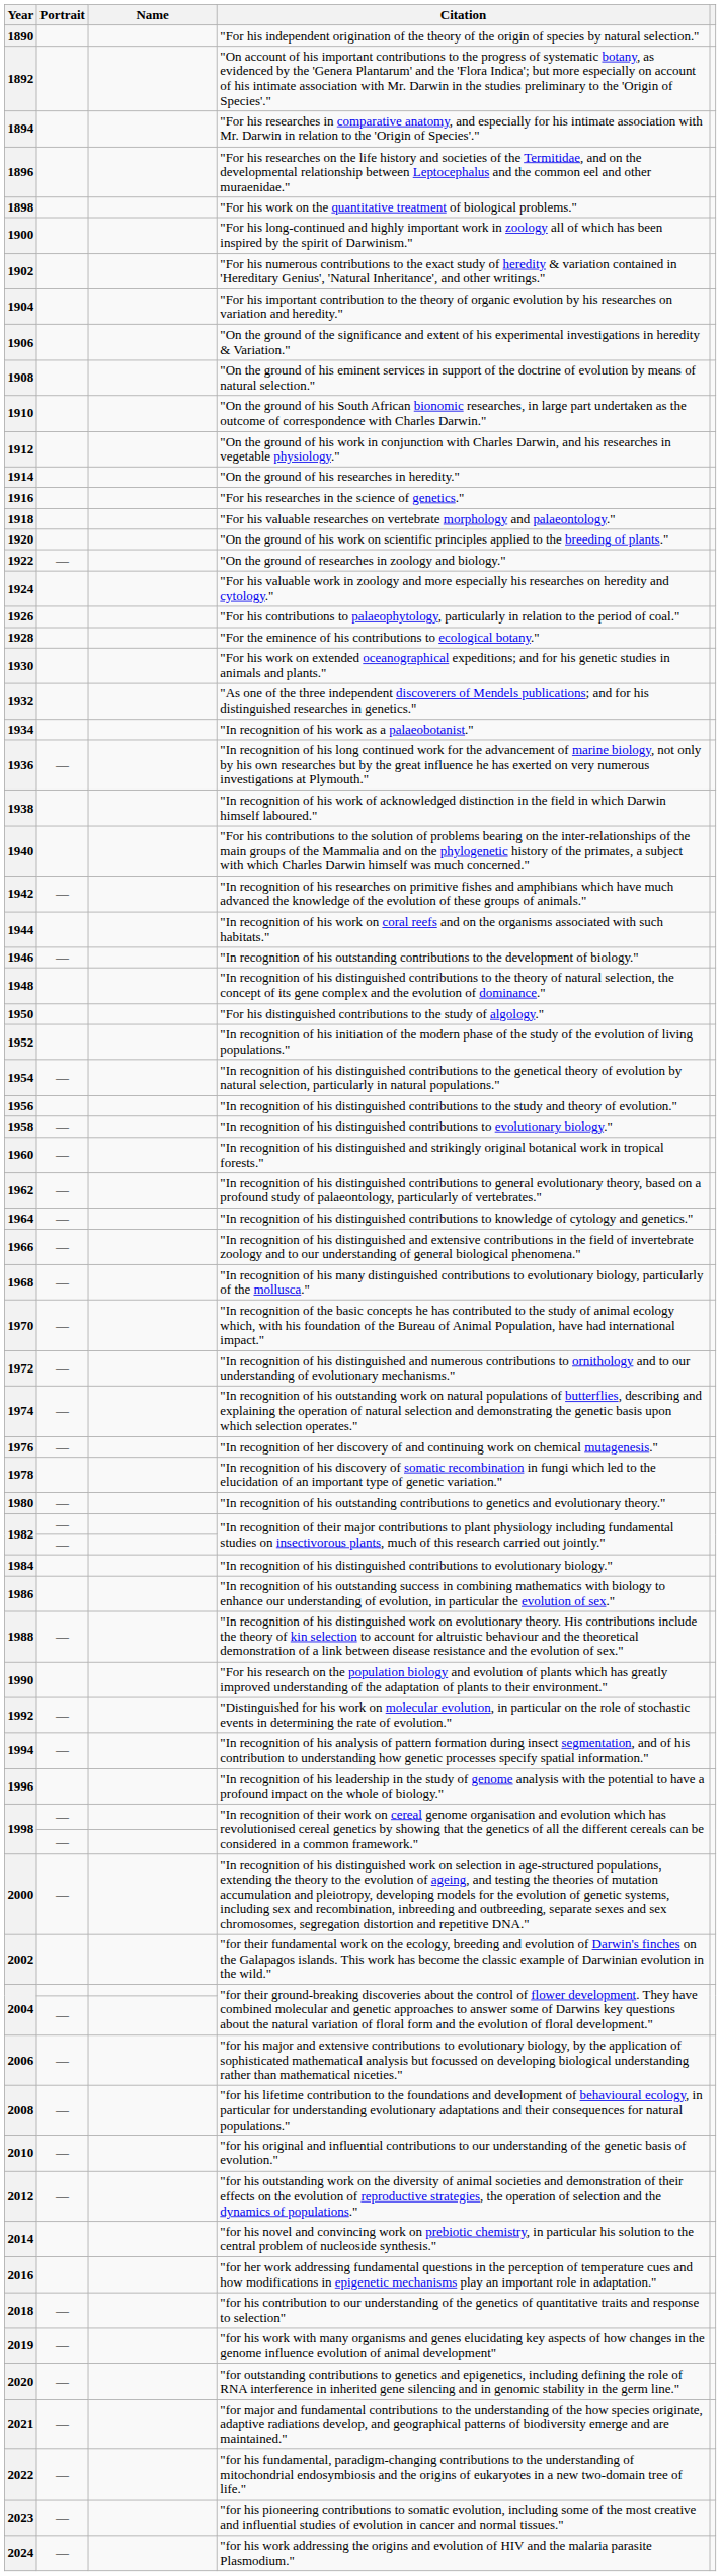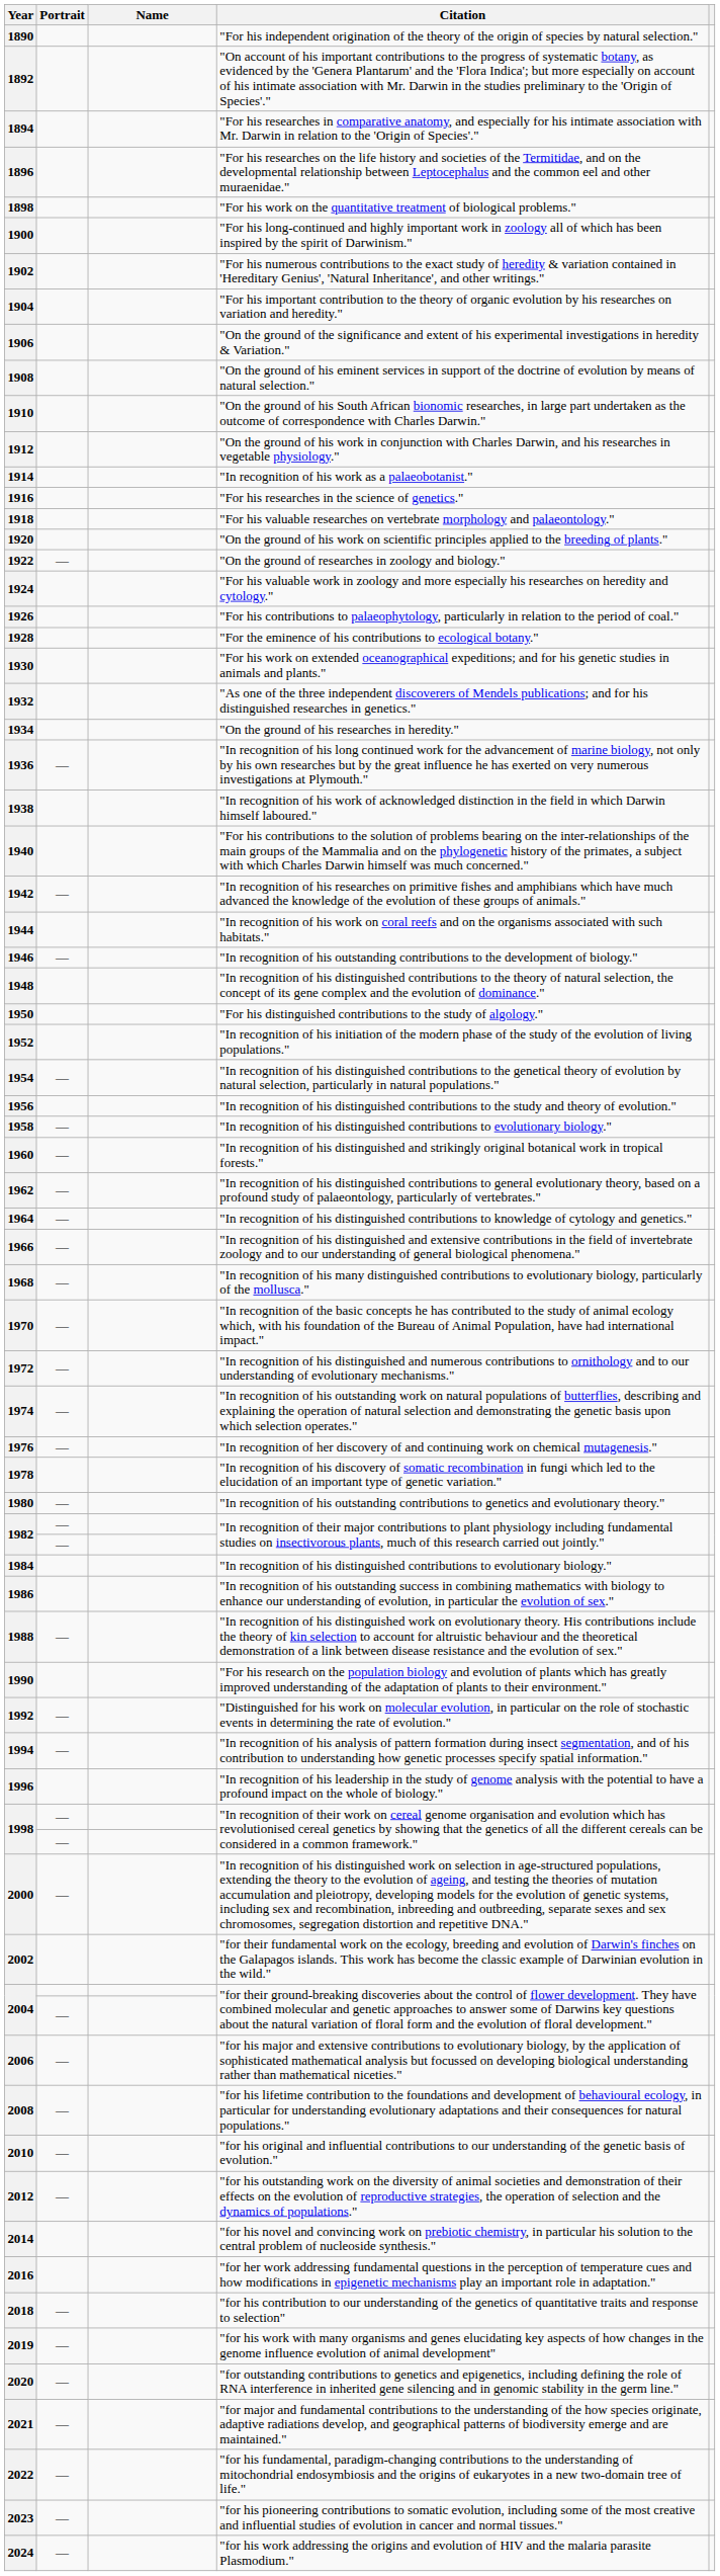 <table class="wikitable sortable plainrowheaders" border="1" style="text-align:center">
 <tr>
 <th scope=col>Year</th>
 <th scope=col class="unsortable">Portrait</th>
 <th scope=col width=150px>Name</th>
 <th scope=col class="unsortable">Citation</th>
 <th scope=col class="unsortable"></th>
 </tr>
 <tr>
 <th scope=row>1890</th>
 <td></td>
 <td></td>
 <td align=left>"For his independent origination of the theory of the origin of species by natural selection."</td>
 <td></td>
 </tr>
 <tr>
 <th scope=row>1892</th>
 <td></td>
 <td></td>
 <td align=left>"On account of his important contributions to the progress of systematic <a href='#'>botany</a>, as evidenced by the 'Genera Plantarum' and the 'Flora Indica'; but more especially on account of his intimate association with Mr. Darwin in the studies preliminary to the 'Origin of Species'."</td>
 <td></td>
 </tr>
 <tr>
 <th scope=row>1894</th>
 <td></td>
 <td></td>
 <td align=left>"For his researches in <a href='#'>comparative anatomy</a>, and especially for his intimate association with Mr. Darwin in relation to the 'Origin of Species'."</td>
 <td></td>
 </tr>
 <tr>
 <th scope=row>1896</th>
 <td></td>
 <td></td>
 <td align=left>"For his researches on the life history and societies of the <a href='#'>Termitidae</a>, and on the developmental relationship between <a href='#'>Leptocephalus</a> and the common eel and other muraenidae."</td>
 <td></td>
 </tr>
 <tr>
 <th scope=row>1898</th>
 <td></td>
 <td></td>
 <td align=left>"For his work on the <a href='#'>quantitative treatment</a> of biological problems."</td>
 <td></td>
 </tr>
 <tr>
 <th scope=row>1900</th>
 <td></td>
 <td></td>
 <td align=left>"For his long-continued and highly important work in <a href='#'>zoology</a> all of which has been inspired by the spirit of Darwinism."</td>
 <td></td>
 </tr>
 <tr>
 <th scope=row>1902</th>
 <td></td>
 <td></td>
 <td align=left>"For his numerous contributions to the exact study of <a href='#'>heredity</a> & variation contained in 'Hereditary Genius', 'Natural Inheritance', and other writings."</td>
 <td></td>
 </tr>
 <tr>
 <th scope=row>1904</th>
 <td></td>
 <td></td>
 <td align=left>"For his important contribution to the theory of organic evolution by his researches on variation and heredity."</td>
 <td></td>
 </tr>
 <tr>
 <th scope=row>1906</th>
 <td></td>
 <td></td>
 <td align=left>"On the ground of the significance and extent of his experimental investigations in heredity & Variation."</td>
 <td></td>
 </tr>
 <tr>
 <th scope=row>1908</th>
 <td></td>
 <td></td>
 <td align=left>"On the ground of his eminent services in support of the doctrine of evolution by means of natural selection."</td>
 <td></td>
 </tr>
 <tr>
 <th scope=row>1910</th>
 <td></td>
 <td></td>
 <td align=left>"On the ground of his South African <a href='#'>bionomic</a> researches, in large part undertaken as the outcome of correspondence with Charles Darwin."</td>
 <td></td>
 </tr>
 <tr>
 <th scope=row>1912</th>
 <td></td>
 <td></td>
 <td align=left>"On the ground of his work in conjunction with Charles Darwin, and his researches in vegetable <a href='#'>physiology</a>."</td>
 <td></td>
 </tr>
 <tr>
 <th scope=row>1914</th>
 <td></td>
 <td></td>
-<td align=left>"On the ground of his researches in heredity."</td>
+<td align=left>"In recognition of his work as a <a href='#'>palaeobotanist</a>."</td>
 <td></td>
 </tr>
 <tr>
 <th scope=row>1916</th>
 <td></td>
 <td></td>
 <td align=left>"For his researches in the science of <a href='#'>genetics</a>."</td>
 <td></td>
 </tr>
 <tr>
 <th scope=row>1918</th>
 <td></td>
 <td></td>
 <td align=left>"For his valuable researches on vertebrate <a href='#'>morphology</a> and <a href='#'>palaeontology</a>."</td>
 <td></td>
 </tr>
 <tr>
 <th scope=row>1920</th>
 <td></td>
 <td></td>
 <td align=left>"On the ground of his work on scientific principles applied to the <a href='#'>breeding of plants</a>."</td>
 <td></td>
 </tr>
 <tr>
 <th scope=row>1922</th>
 <td>—</td>
 <td></td>
 <td align=left>"On the ground of researches in zoology and biology."</td>
 <td></td>
 </tr>
 <tr>
 <th scope=row>1924</th>
 <td></td>
 <td></td>
 <td align=left>"For his valuable work in zoology and more especially his researches on heredity and <a href='#'>cytology</a>."</td>
 <td></td>
 </tr>
 <tr>
 <th scope=row>1926</th>
 <td></td>
 <td></td>
 <td align=left>"For his contributions to <a href='#'>palaeophytology</a>, particularly in relation to the period of coal."</td>
 <td></td>
 </tr>
 <tr>
 <th scope=row>1928</th>
 <td></td>
 <td></td>
 <td align=left>"For the eminence of his contributions to <a href='#'>ecological botany</a>."</td>
 <td></td>
 </tr>
 <tr>
 <th scope=row>1930</th>
 <td></td>
 <td></td>
 <td align=left>"For his work on extended <a href='#'>oceanographical</a> expeditions; and for his genetic studies in animals and plants."</td>
 <td></td>
 </tr>
 <tr>
 <th scope=row>1932</th>
 <td></td>
 <td></td>
 <td align=left>"As one of the three independent <a href='#'>discoverers of Mendels publications</a>; and for his distinguished researches in genetics."</td>
 <td></td>
 </tr>
 <tr>
 <th scope=row>1934</th>
 <td></td>
 <td></td>
-<td align=left>"In recognition of his work as a <a href='#'>palaeobotanist</a>."</td>
+<td align=left>"On the ground of his researches in heredity."</td>
 <td></td>
 </tr>
 <tr>
 <th scope=row>1936</th>
 <td>—</td>
 <td></td>
 <td align=left>"In recognition of his long continued work for the advancement of <a href='#'>marine biology</a>, not only by his own researches but by the great influence he has exerted on very numerous investigations at Plymouth."</td>
 <td></td>
 </tr>
 <tr>
 <th scope=row>1938</th>
 <td></td>
 <td></td>
 <td align=left>"In recognition of his work of acknowledged distinction in the field in which Darwin himself laboured."</td>
 <td></td>
 </tr>
 <tr>
 <th scope=row>1940</th>
 <td></td>
 <td></td>
 <td align=left>"For his contributions to the solution of problems bearing on the inter-relationships of the main groups of the Mammalia and on the <a href='#'>phylogenetic</a> history of the primates, a subject with which Charles Darwin himself was much concerned."</td>
 <td></td>
 </tr>
 <tr>
 <th scope=row>1942</th>
 <td>—</td>
 <td></td>
 <td align=left>"In recognition of his researches on primitive fishes and amphibians which have much advanced the knowledge of the evolution of these groups of animals."</td>
 <td></td>
 </tr>
 <tr>
 <th scope=row>1944</th>
 <td></td>
 <td></td>
 <td align=left>"In recognition of his work on <a href='#'>coral reefs</a> and on the organisms associated with such habitats."</td>
 <td></td>
 </tr>
 <tr>
 <th scope=row>1946</th>
 <td>—</td>
 <td></td>
 <td align=left>"In recognition of his outstanding contributions to the development of biology."</td>
 <td></td>
 </tr>
 <tr>
 <th scope=row>1948</th>
 <td></td>
 <td></td>
 <td align=left>"In recognition of his distinguished contributions to the theory of natural selection, the concept of its gene complex and the evolution of <a href='#'>dominance</a>."</td>
 <td></td>
 </tr>
 <tr>
 <th scope=row>1950</th>
 <td></td>
 <td></td>
 <td align=left>"For his distinguished contributions to the study of <a href='#'>algology</a>."</td>
 <td></td>
 </tr>
 <tr>
 <th scope=row>1952</th>
 <td></td>
 <td></td>
 <td align=left>"In recognition of his initiation of the modern phase of the study of the evolution of living populations."</td>
 <td></td>
 </tr>
 <tr>
 <th scope=row>1954</th>
 <td>—</td>
 <td></td>
 <td align=left>"In recognition of his distinguished contributions to the genetical theory of evolution by natural selection, particularly in natural populations."</td>
 <td></td>
 </tr>
 <tr>
 <th scope=row>1956</th>
 <td></td>
 <td></td>
 <td align=left>"In recognition of his distinguished contributions to the study and theory of evolution."</td>
 <td></td>
 </tr>
 <tr>
 <th scope=row>1958</th>
 <td>—</td>
 <td></td>
 <td align=left>"In recognition of his distinguished contributions to <a href='#'>evolutionary biology</a>."</td>
 <td></td>
 </tr>
 <tr>
 <th scope=row>1960</th>
 <td>—</td>
 <td></td>
 <td align=left>"In recognition of his distinguished and strikingly original botanical work in tropical forests."</td>
 <td></td>
 </tr>
 <tr>
 <th scope=row>1962</th>
 <td>—</td>
 <td></td>
 <td align=left>"In recognition of his distinguished contributions to general evolutionary theory, based on a profound study of palaeontology, particularly of vertebrates."</td>
 <td></td>
 </tr>
 <tr>
 <th scope=row>1964</th>
 <td>—</td>
 <td></td>
 <td align=left>"In recognition of his distinguished contributions to knowledge of cytology and genetics."</td>
 <td></td>
 </tr>
 <tr>
 <th scope=row>1966</th>
 <td>—</td>
 <td></td>
 <td align=left>"In recognition of his distinguished and extensive contributions in the field of invertebrate zoology and to our understanding of general biological phenomena."</td>
 <td></td>
 </tr>
 <tr>
 <th scope=row>1968</th>
 <td>—</td>
 <td></td>
 <td align=left>"In recognition of his many distinguished contributions to evolutionary biology, particularly of the <a href='#'>mollusca</a>."</td>
 <td></td>
 </tr>
 <tr>
 <th scope=row>1970</th>
 <td>—</td>
 <td></td>
 <td align=left>"In recognition of the basic concepts he has contributed to the study of animal ecology which, with his foundation of the Bureau of Animal Population, have had international impact."</td>
 <td></td>
 </tr>
 <tr>
 <th scope=row>1972</th>
 <td>—</td>
 <td></td>
 <td align=left>"In recognition of his distinguished and numerous contributions to <a href='#'>ornithology</a> and to our understanding of evolutionary mechanisms."</td>
 <td></td>
 </tr>
 <tr>
 <th scope=row>1974</th>
 <td>—</td>
 <td></td>
 <td align=left>"In recognition of his outstanding work on natural populations of <a href='#'>butterflies</a>, describing and explaining the operation of natural selection and demonstrating the genetic basis upon which selection operates."</td>
 <td></td>
 </tr>
 <tr>
 <th scope=row>1976</th>
 <td>—</td>
 <td></td>
 <td align=left>"In recognition of her discovery of and continuing work on chemical <a href='#'>mutagenesis</a>."</td>
 <td></td>
 </tr>
 <tr>
 <th scope=row>1978</th>
 <td></td>
 <td></td>
 <td align=left>"In recognition of his discovery of <a href='#'>somatic recombination</a> in fungi which led to the elucidation of an important type of genetic variation."</td>
 <td></td>
 </tr>
 <tr>
 <th scope=row>1980</th>
 <td>—</td>
 <td></td>
 <td align=left>"In recognition of his outstanding contributions to genetics and evolutionary theory."</td>
 <td></td>
 </tr>
 <tr>
 <th rowspan="2" scope="row">1982</th>
 <td>—</td>
 <td></td>
 <td rowspan="2" align="left">"In recognition of their major contributions to plant physiology including fundamental studies on <a href='#'>insectivorous plants</a>, much of this research carried out jointly."</td>
 <td rowspan="2"></td>
 </tr>
 <tr>
 <td>—</td>
 <td></td>
 </tr>
 <tr>
 <th scope="row">1984</th>
 <td></td>
 <td></td>
 <td align="left">"In recognition of his distinguished contributions to evolutionary biology."</td>
 <td></td>
 </tr>
 <tr>
 <th scope="row">1986</th>
 <td></td>
 <td></td>
 <td align="left">"In recognition of his outstanding success in combining mathematics with biology to enhance our understanding of evolution, in particular the <a href='#'>evolution of sex</a>."</td>
 <td></td>
 </tr>
 <tr>
 <th scope="row">1988</th>
 <td>—</td>
 <td></td>
 <td align="left">"In recognition of his distinguished work on evolutionary theory. His contributions include the theory of <a href='#'>kin selection</a> to account for altruistic behaviour and the theoretical demonstration of a link between disease resistance and the evolution of sex."</td>
 <td></td>
 </tr>
 <tr>
 <th scope="row">1990</th>
 <td></td>
 <td></td>
 <td align="left">"For his research on the <a href='#'>population biology</a> and evolution of plants which has greatly improved understanding of the adaptation of plants to their environment."</td>
 <td></td>
 </tr>
 <tr>
 <th scope="row">1992</th>
 <td>—</td>
 <td></td>
 <td align="left">"Distinguished for his work on <a href='#'>molecular evolution</a>, in particular on the role of stochastic events in determining the rate of evolution."</td>
 <td></td>
 </tr>
 <tr>
 <th scope="row">1994</th>
 <td>—</td>
 <td></td>
 <td align="left">"In recognition of his analysis of pattern formation during insect <a href='#'>segmentation</a>, and of his contribution to understanding how genetic processes specify spatial information."</td>
 <td></td>
 </tr>
 <tr>
 <th scope="row">1996</th>
 <td></td>
 <td></td>
 <td align="left">"In recognition of his leadership in the study of <a href='#'>genome</a> analysis with the potential to have a profound impact on the whole of biology."</td>
 <td></td>
 </tr>
 <tr>
 <th rowspan="2" scope="row">1998</th>
 <td>—</td>
 <td></td>
 <td rowspan="2" align="left">"In recognition of their work on <a href='#'>cereal</a> genome organisation and evolution which has revolutionised cereal genetics by showing that the genetics of all the different cereals can be considered in a common framework."</td>
 <td rowspan="2"></td>
 </tr>
 <tr>
 <td>—</td>
 <td></td>
 </tr>
 <tr>
 <th scope="row">2000</th>
 <td>—</td>
 <td></td>
 <td align="left">"In recognition of his distinguished work on selection in age-structured populations, extending the theory to the evolution of <a href='#'>ageing</a>, and testing the theories of mutation accumulation and pleiotropy, developing models for the evolution of genetic systems, including sex and recombination, inbreeding and outbreeding, separate sexes and sex chromosomes, segregation distortion and repetitive DNA."</td>
 <td></td>
 </tr>
 <tr>
 <th scope="row">2002</th>
 <td></td>
 <td></td>
 <td align="left">"for their fundamental work on the ecology, breeding and evolution of <a href='#'>Darwin's finches</a> on the Galapagos islands. This work has become the classic example of Darwinian evolution in the wild."</td>
 <td></td>
 </tr>
 <tr>
 <th rowspan="2" scope="row">2004</th>
 <td></td>
 <td></td>
 <td rowspan="2" align="left">"for their ground-breaking discoveries about the control of <a href='#'>flower development</a>. They have combined molecular and genetic approaches to answer some of Darwins key questions about the natural variation of floral form and the evolution of floral development."</td>
 <td rowspan="2"></td>
 </tr>
 <tr>
 <td>—</td>
 <td></td>
 </tr>
 <tr>
 <th scope="row">2006</th>
 <td>—</td>
 <td></td>
 <td align="left">"for his major and extensive contributions to evolutionary biology, by the application of sophisticated mathematical analysis but focussed on developing biological understanding rather than mathematical niceties."</td>
 <td></td>
 </tr>
 <tr>
 <th scope="row">2008</th>
 <td>—</td>
 <td></td>
 <td align="left">"for his lifetime contribution to the foundations and development of <a href='#'>behavioural ecology</a>, in particular for understanding evolutionary adaptations and their consequences for natural populations."</td>
 <td></td>
 </tr>
 <tr>
 <th scope="row">2010</th>
 <td>—</td>
 <td></td>
 <td align="left">"for his original and influential contributions to our understanding of the genetic basis of evolution."</td>
 <td></td>
 </tr>
 <tr>
 <th scope="row">2012</th>
 <td>—</td>
 <td></td>
 <td align="left">"for his outstanding work on the diversity of animal societies and demonstration of their effects on the evolution of <a href='#'>reproductive strategies</a>, the operation of selection and the <a href='#'>dynamics of populations</a>."</td>
 <td></td>
 </tr>
 <tr>
 <th scope="row">2014</th>
 <td></td>
 <td></td>
 <td align="left">"for his novel and convincing work on <a href='#'>prebiotic chemistry</a>, in particular his solution to the central problem of nucleoside synthesis."</td>
 <td></td>
 </tr>
 <tr>
 <th scope="row">2016</th>
 <td></td>
 <td></td>
 <td align="left">"for her work addressing fundamental questions in the perception of temperature cues and how modifications in <a href='#'>epigenetic mechanisms</a> play an important role in adaptation."</td>
 <td></td>
 </tr>
 <tr>
 <th scope="row">2018</th>
 <td>—</td>
 <td></td>
 <td align="left">"for his contribution to our understanding of the genetics of quantitative traits and response to selection"</td>
 <td></td>
 </tr>
 <tr>
 <th scope="row">2019</th>
 <td>—</td>
 <td></td>
 <td align="left">"for his work with many organisms and genes elucidating key aspects of how changes in the genome influence evolution of animal development"</td>
 <td></td>
 </tr>
 <tr>
 <th scope="row">2020</th>
 <td>—</td>
 <td></td>
 <td align="left">"for outstanding contributions to genetics and epigenetics, including defining the role of RNA interference in inherited gene silencing and in genomic stability in the germ line."</td>
 <td></td>
 </tr>
 <tr>
 <th scope="row">2021</th>
 <td>—</td>
 <td></td>
 <td align="left">"for major and fundamental contributions to the understanding of the how species originate, adaptive radiations develop, and geographical patterns of biodiversity emerge and are maintained."</td>
 <td></td>
 </tr>
 <tr>
 <th scope="row">2022</th>
 <td>—</td>
 <td></td>
 <td align="left">"for his fundamental, paradigm-changing contributions to the understanding of mitochondrial endosymbiosis and the origins of eukaryotes in a new two-domain tree of life."</td>
 <td></td>
 </tr>
 <tr>
 <th scope="row">2023</th>
 <td>—</td>
 <td></td>
 <td align="left">"for his pioneering contributions to somatic evolution, including some of the most creative and influential studies of evolution in cancer and normal tissues."</td>
 <td></td>
 </tr>
 <tr>
 <th scope="row">2024</th>
 <td>—</td>
 <td></td>
 <td align="left">"for his work addressing the origins and evolution of HIV and the malaria parasite Plasmodium."</td>
 <td></td>
 </tr>
 </table>
